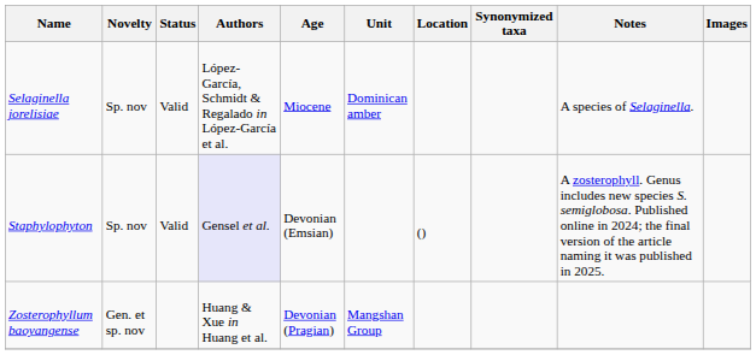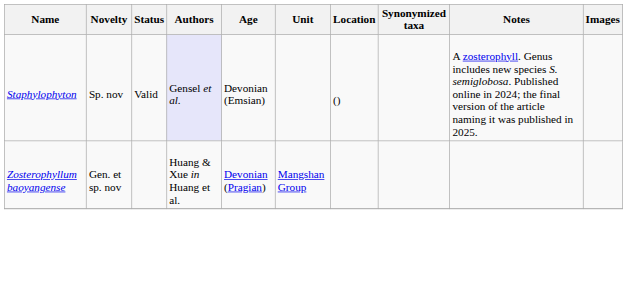 <table class="wikitable sortable" align="center" width="100%">
 <tr>
 <th>Name</th>
 <th>Novelty</th>
 <th>Status</th>
 <th>Authors</th>
 <th>Age</th>
 <th>Unit</th>
 <th>Location</th>
 <th>Synonymized taxa</th>
 <th>Notes</th>
 <th>Images</th>
-</tr>
-<tr>
-<td><br><em><a href='#'>Selaginella jorelisiae</a></em></td>
-<td><br>Sp. nov</td>
-<td><br>Valid</td>
-<td><br>López-García, Schmidt & Regalado <em>in</em> López-García et al.</td>
-<td><br><a href='#'>Miocene</a></td>
-<td><br><a href='#'>Dominican amber</a></td>
-<td><br></td>
-<td></td>
-<td><br>A species of <em><a href='#'>Selaginella</a></em>.</td>
-<td></td>
 </tr>
 <tr>
 <td><br><em><a href='#'>Staphylophyton</a></em></td>
 <td><br>Sp. nov</td>
 <td><br>Valid</td>
 <td style="background: lavender;"><br>Gensel <em>et al.</em></td>
 <td><br>Devonian (Emsian)</td>
 <td></td>
 <td><br><br>()</td>
 <td></td>
 <td><br>A <a href='#'>zosterophyll</a>. Genus includes new species <em>S. semiglobosa</em>. Published online in 2024; the final version of the article naming it was published in 2025.</td>
 <td></td>
 </tr>
 <tr>
 <td><br><em><a href='#'>Zosterophyllum baoyangense</a></em></td>
 <td><br>Gen. et sp. nov</td>
 <td></td>
 <td><br>Huang & Xue <em>in</em> Huang et al.</td>
 <td><br><a href='#'>Devonian</a> (<a href='#'>Pragian</a>)</td>
 <td><br><a href='#'>Mangshan Group</a></td>
 <td><br></td>
 <td></td>
 <td></td>
 <td></td>
 </tr>
 <tr>
 </tr>
 </table>
